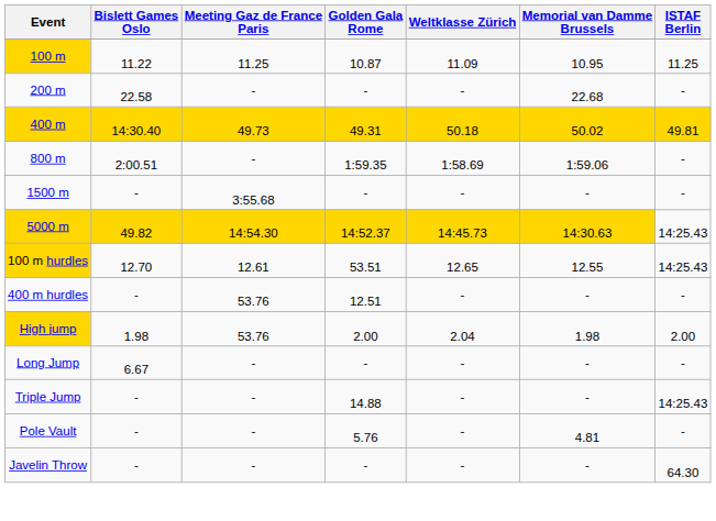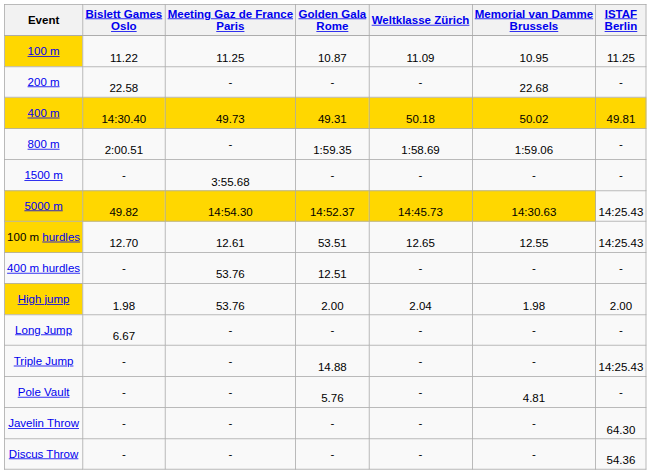 <table class="wikitable" style="text-align:center; font-size:90%">
 <tr>
 <th align="center"><strong>Event</strong></th>
 <th align="center"><strong><a href='#'>Bislett Games</a><br><a href='#'>Oslo</a></strong></th>
 <th align="center"><strong><a href='#'>Meeting Gaz de France</a><br><a href='#'>Paris</a></strong></th>
 <th align="center"><strong><a href='#'>Golden Gala</a><br><a href='#'>Rome</a></strong></th>
 <th align="center"><strong><a href='#'>Weltklasse Zürich</a></strong></th>
 <th align="center"><strong><a href='#'>Memorial van Damme</a><br><a href='#'>Brussels</a></strong></th>
 <th align="center"><strong><a href='#'>ISTAF</a><br><a href='#'>Berlin</a></strong></th>
 </tr>
 <tr>
 </tr>
 <tr>
 <td bgcolor="gold"><a href='#'>100 m</a></td>
 <td><br> 11.22</td>
 <td><br> 11.25</td>
 <td><br> 10.87</td>
 <td><br> 11.09</td>
 <td><br> 10.95</td>
 <td><br> 11.25</td>
 </tr>
 <tr>
 <td><a href='#'>200 m</a></td>
 <td><br> 22.58</td>
 <td> - </td>
 <td> - </td>
 <td> - </td>
 <td><br> 22.68</td>
 <td> - </td>
 </tr>
 <tr>
 <td bgcolor="gold"><a href='#'>400 m</a></td>
 <td bgcolor="gold"><br> 14:30.40</td>
 <td bgcolor="gold"><br> 49.73</td>
 <td bgcolor="gold"><br> 49.31</td>
 <td bgcolor="gold"><br> 50.18</td>
 <td bgcolor="gold"><br> 50.02</td>
 <td bgcolor="gold"><br> 49.81</td>
 </tr>
 <tr>
 <td><a href='#'>800 m</a></td>
 <td><br> 2:00.51</td>
 <td> - </td>
 <td><br> 1:59.35</td>
 <td><br> 1:58.69</td>
 <td><br> 1:59.06</td>
 <td> - </td>
 </tr>
 <tr>
 <td><a href='#'>1500 m</a></td>
 <td> - </td>
 <td><br> 3:55.68</td>
 <td> - </td>
 <td> - </td>
 <td> - </td>
 <td> - </td>
 </tr>
 <tr>
 <td bgcolor="gold"><a href='#'>5000 m</a></td>
 <td bgcolor="gold"><br> 49.82</td>
 <td bgcolor="gold"><br> 14:54.30</td>
 <td bgcolor="gold"><br> 14:52.37</td>
 <td bgcolor="gold"><br> 14:45.73</td>
 <td bgcolor="gold"><br> 14:30.63</td>
 <td><br> 14:25.43</td>
 </tr>
 <tr>
 <td bgcolor="gold">100 m <a href='#'>hurdles</a></td>
 <td><br> 12.70</td>
 <td><br> 12.61</td>
 <td><br> 53.51</td>
 <td><br> 12.65</td>
 <td><br> 12.55</td>
 <td><br> 14:25.43</td>
 </tr>
 <tr>
 <td><a href='#'>400 m hurdles</a></td>
 <td> - </td>
 <td><br> 53.76</td>
 <td><br> 12.51</td>
 <td> - </td>
 <td> - </td>
 <td> - </td>
 </tr>
 <tr>
 <td bgcolor="gold"><a href='#'>High jump</a></td>
 <td><br> 1.98</td>
 <td><br> 53.76</td>
 <td><br> 2.00</td>
 <td><br> 2.04</td>
 <td><br> 1.98</td>
 <td><br> 2.00</td>
 </tr>
 <tr>
 <td><a href='#'>Long Jump</a></td>
 <td><br> 6.67</td>
 <td> - </td>
 <td> - </td>
 <td> - </td>
 <td> - </td>
 <td> - </td>
 </tr>
 <tr>
 <td><a href='#'>Triple Jump</a></td>
 <td> - </td>
 <td> - </td>
 <td><br> 14.88</td>
 <td> - </td>
 <td> - </td>
 <td><br> 14:25.43</td>
 </tr>
 <tr>
 <td><a href='#'>Pole Vault</a></td>
 <td> - </td>
 <td> - </td>
 <td><br> 5.76</td>
 <td> - </td>
 <td><br> 4.81</td>
 <td> - </td>
 </tr>
 <tr>
 <td><a href='#'>Javelin Throw</a></td>
 <td> - </td>
 <td> - </td>
 <td> - </td>
 <td> - </td>
 <td> - </td>
 <td><br> 64.30</td>
 </tr>
+<tr>
+<td><a href='#'>Discus Throw</a></td>
+<td> - </td>
+<td> - </td>
+<td> - </td>
+<td> - </td>
+<td> - </td>
+<td><br> 54.36</td>
+</tr>
 </table>
